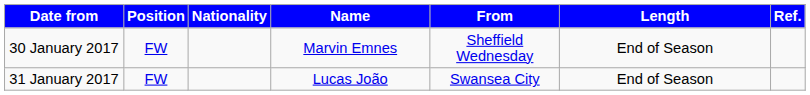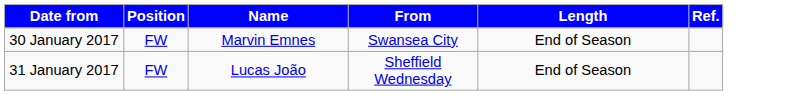 <table class="wikitable"  style="text-align:center; font-size:90%; ">
 <tr>
 <th style="background:#0000FF; color:white; width:110px;">Date from</th>
 <th style="background:#0000FF; color:white; width:50px;">Position</th>
-<th style="background:#0000FF; color:white; width:50px;">Nationality</th>
 <th style="background:#0000FF; color:white; width:150px;">Name</th>
 <th style="background:#0000FF; color:white; width:120px;">From</th>
 <th style="background:#0000FF; color:white; width:200px;">Length</th>
 <th style="background:#0000FF; color:white; width:25px;">Ref.</th>
 </tr>
 <tr>
 <td>30 January 2017</td>
 <td><a href='#'>FW</a></td>
-<td></td>
 <td><a href='#'>Marvin Emnes</a></td>
-<td><a href='#'>Sheffield Wednesday</a></td>
+<td><a href='#'>Swansea City</a></td>
 <td>End of Season</td>
 <td></td>
 </tr>
 <tr>
 <td>31 January 2017</td>
 <td><a href='#'>FW</a></td>
-<td></td>
 <td><a href='#'>Lucas João</a></td>
-<td><a href='#'>Swansea City</a></td>
+<td><a href='#'>Sheffield Wednesday</a></td>
 <td>End of Season</td>
 <td></td>
 </tr>
 </table>
